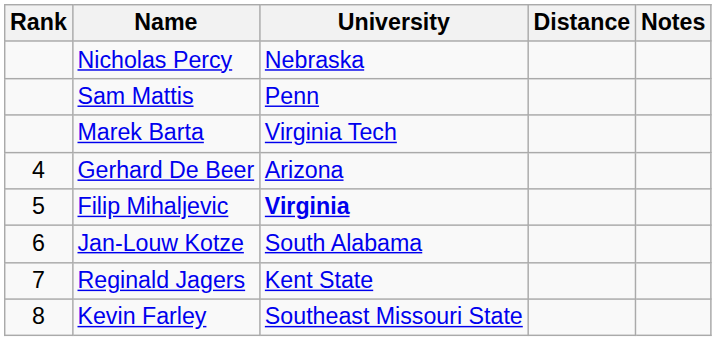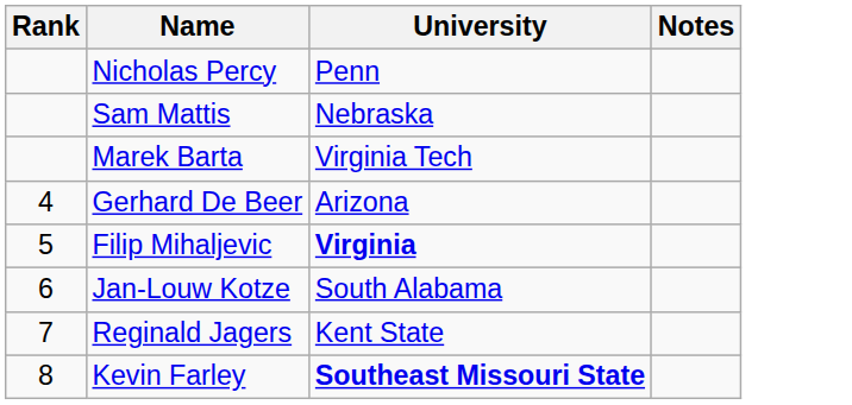 <table class="wikitable sortable" style="text-align:center">
 <tr>
 <th>Rank</th>
 <th>Name</th>
 <th>University</th>
-<th>Distance</th>
 <th>Notes</th>
 </tr>
 <tr>
 <td></td>
 <td align=left><a href='#'>Nicholas Percy</a> </td>
-<td align=left><a href='#'>Nebraska</a></td>
-<td></td>
+<td align=left><a href='#'>Penn</a></td>
 <td></td>
 </tr>
 <tr>
 <td></td>
 <td align=left><a href='#'>Sam Mattis</a></td>
-<td align=left><a href='#'>Penn</a></td>
-<td></td>
+<td align=left><a href='#'>Nebraska</a></td>
 <td></td>
 </tr>
 <tr>
 <td></td>
 <td align=left><a href='#'>Marek Barta</a> </td>
 <td align=left><a href='#'>Virginia Tech</a></td>
 <td></td>
-<td></td>
 </tr>
 <tr>
 <td>4</td>
 <td align=left><a href='#'>Gerhard De Beer</a> </td>
 <td align=left><a href='#'>Arizona</a></td>
-<td></td>
 <td></td>
 </tr>
 <tr>
 <td>5</td>
 <td align=left><a href='#'>Filip Mihaljevic</a> </td>
 <td align=left><strong><a href='#'>Virginia</a></strong></td>
 <td></td>
-<td></td>
 </tr>
 <tr>
 <td>6</td>
 <td align=left><a href='#'>Jan-Louw Kotze</a> </td>
 <td align=left><a href='#'>South Alabama</a></td>
-<td></td>
 <td></td>
 </tr>
 <tr>
 <td>7</td>
 <td align=left><a href='#'>Reginald Jagers</a></td>
 <td align=left><a href='#'>Kent State</a></td>
 <td></td>
-<td></td>
 </tr>
 <tr>
 <td>8</td>
 <td align=left><a href='#'>Kevin Farley</a></td>
-<td align=left><a href='#'>Southeast Missouri State</a></td>
-<td></td>
+<td align=left><strong><a href='#'>Southeast Missouri State</a></strong></td>
 <td></td>
 </tr>
 </table>
